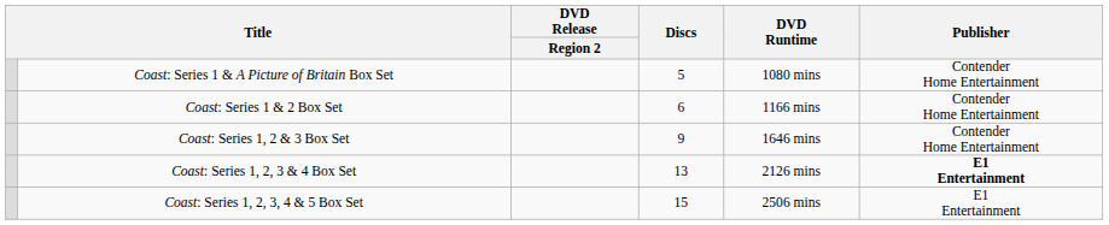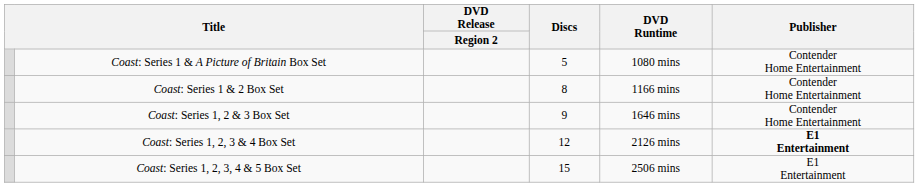 <table class="wikitable" style="text-align: center;" style="background: #FFFFFF;" width="100%">
 <tr>
 <th style="padding: 0px 8px" rowspan="2" colspan="2">Title</th>
 <th style="padding: 0px 8px">DVD<br>Release</th>
 <th style="padding: 0px 8px" rowspan="2">Discs</th>
 <th style="padding: 0px 8px" rowspan="2">DVD<br>Runtime</th>
 <th style="padding: 0px 8px" rowspan="2">Publisher</th>
 </tr>
 <tr>
 <th style="width: 140px">Region 2</th>
 </tr>
 <tr>
 <td bgcolor="#DCDCDC"></td>
 <td><em>Coast</em>: Series 1 & <em>A Picture of Britain</em> Box Set</td>
 <td style="padding: 0px 8px"></td>
 <td style="padding: 0px 8px" align="center">5</td>
 <td style="padding: 0px 8px" align="center">1080 mins</td>
 <td style="padding: 0px 8px" align="center">Contender<br>Home Entertainment</td>
 </tr>
 <tr>
 <td bgcolor="#DCDCDC"></td>
 <td><em>Coast</em>: Series 1 & 2 Box Set</td>
 <td style="padding: 0px 8px"></td>
-<td style="padding: 0px 8px" align="center">6</td>
+<td style="padding: 0px 8px" align="center">8</td>
 <td style="padding: 0px 8px" align="center">1166 mins</td>
 <td style="padding: 0px 8px" align="center">Contender<br>Home Entertainment</td>
 </tr>
 <tr>
 <td bgcolor="#DCDCDC"></td>
 <td><em>Coast</em>: Series 1, 2 & 3 Box Set</td>
 <td style="padding: 0px 8px"></td>
 <td style="padding: 0px 8px" align="center">9</td>
 <td style="padding: 0px 8px" align="center">1646 mins</td>
 <td style="padding: 0px 8px" align="center">Contender<br>Home Entertainment</td>
 </tr>
 <tr>
 <td bgcolor="#DCDCDC"></td>
 <td><em>Coast</em>: Series 1, 2, 3 & 4 Box Set</td>
 <td style="padding: 0px 8px"></td>
-<td style="padding: 0px 8px" align="center">13</td>
+<td style="padding: 0px 8px" align="center">12</td>
 <td style="padding: 0px 8px" align="center">2126 mins</td>
 <td style="padding: 0px 8px" align="center"><strong>E1<br>Entertainment</strong></td>
 </tr>
 <tr>
 <td bgcolor="#DCDCDC"></td>
 <td><em>Coast</em>: Series 1, 2, 3, 4 & 5 Box Set</td>
 <td style="padding: 0px 8px"></td>
 <td style="padding: 0px 8px" align="center">15</td>
 <td style="padding: 0px 8px" align="center">2506 mins</td>
 <td style="padding: 0px 8px" align="center">E1<br>Entertainment</td>
 </tr>
 </table>
